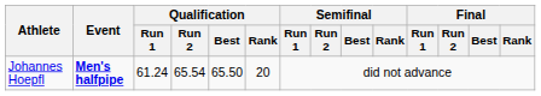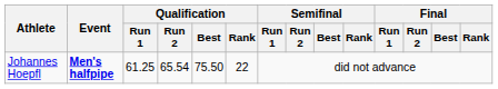 <table class="wikitable" style="font-size:90%">
 <tr>
 <th rowspan="2">Athlete</th>
 <th rowspan="2">Event</th>
 <th colspan="4">Qualification</th>
 <th colspan="4">Semifinal</th>
 <th colspan="4">Final</th>
 </tr>
 <tr style="font-size:95%">
 <th>Run 1</th>
 <th>Run 2</th>
 <th>Best</th>
 <th>Rank</th>
 <th>Run 1</th>
 <th>Run 2</th>
 <th>Best</th>
 <th>Rank</th>
 <th>Run 1</th>
 <th>Run 2</th>
 <th>Best</th>
 <th>Rank</th>
 </tr>
 <tr align=center>
 <td align=left><a href='#'>Johannes Hoepfl</a></td>
 <td align=left><strong><a href='#'>Men's halfpipe</a></strong></td>
-<td>61.24</td>
+<td>61.25</td>
 <td>65.54</td>
-<td>65.50</td>
-<td>20</td>
+<td>75.50</td>
+<td>22</td>
 <td colspan=8>did not advance</td>
 </tr>
 </table>
